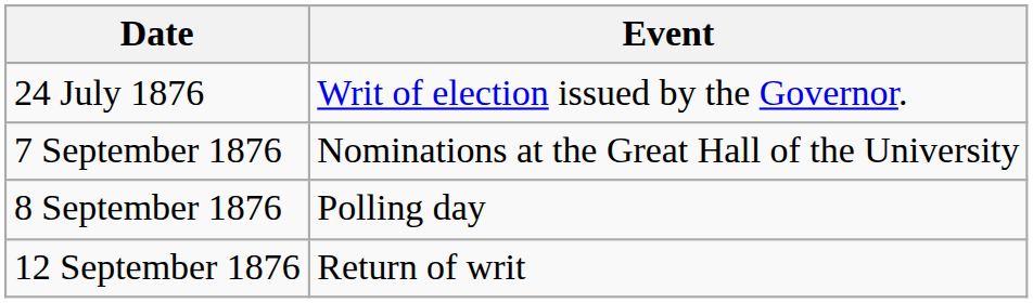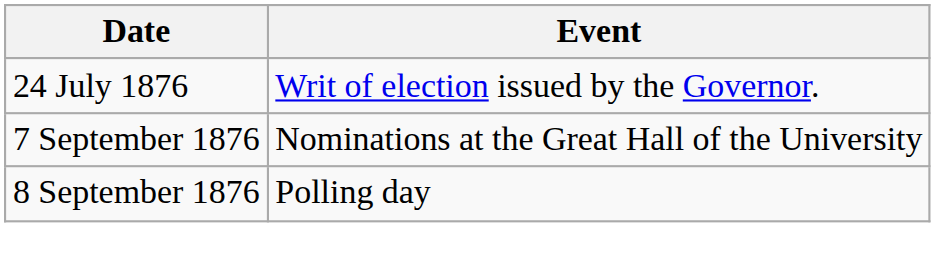 <table class="wikitable">
 <tr>
 <th>Date</th>
 <th>Event</th>
 </tr>
 <tr>
 <td>24 July 1876</td>
 <td><a href='#'>Writ of election</a> issued by the <a href='#'>Governor</a>.</td>
 </tr>
 <tr>
 <td>7 September 1876</td>
 <td>Nominations at the Great Hall of the University</td>
 </tr>
 <tr>
 <td>8 September 1876</td>
 <td>Polling day</td>
 </tr>
-<tr>
-<td>12 September 1876</td>
-<td>Return of writ</td>
-</tr>
 </table>
